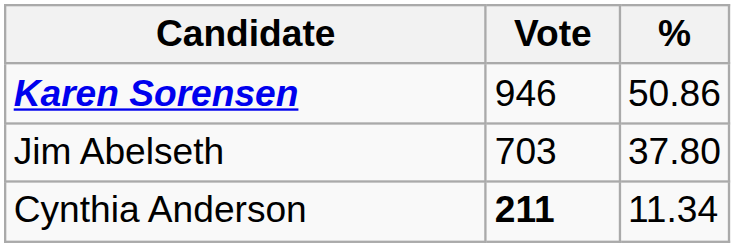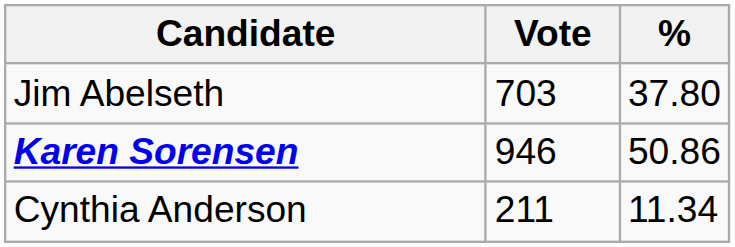 <table class="wikitable">
 <tr>
 <th bgcolor="#DDDDFF" width="200px">Candidate</th>
 <th bgcolor="#DDDDFF" width="50px">Vote</th>
 <th bgcolor="#DDDDFF" width="30px">%</th>
 </tr>
 <tr>
+<td>Jim Abelseth</td>
+<td>703</td>
+<td>37.80</td>
+</tr>
+<tr>
 <td><strong><em><a href='#'>Karen Sorensen</a></em></strong></td>
 <td>946</td>
 <td>50.86</td>
 </tr>
 <tr>
-<td>Jim Abelseth</td>
-<td>703</td>
-<td>37.80</td>
-</tr>
-<tr>
 <td>Cynthia Anderson</td>
-<td><strong>211</strong></td>
+<td>211</td>
 <td>11.34</td>
 </tr>
 </table>
